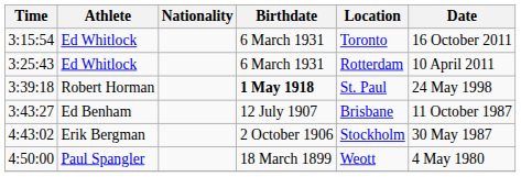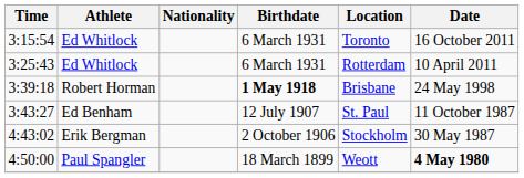 <table class="wikitable">
 <tr>
 <th>Time</th>
 <th>Athlete</th>
 <th>Nationality</th>
 <th>Birthdate</th>
 <th>Location</th>
 <th>Date</th>
 </tr>
 <tr>
 <td>3:15:54</td>
 <td><a href='#'>Ed Whitlock</a></td>
 <td></td>
 <td>6 March 1931</td>
 <td><a href='#'>Toronto</a></td>
 <td>16 October 2011</td>
 </tr>
 <tr>
 <td>3:25:43</td>
 <td><a href='#'>Ed Whitlock</a></td>
 <td></td>
 <td>6 March 1931</td>
 <td><a href='#'>Rotterdam</a></td>
 <td>10 April 2011</td>
 </tr>
 <tr>
 <td>3:39:18</td>
 <td>Robert Horman</td>
 <td></td>
 <td><strong>1 May 1918</strong></td>
-<td><a href='#'>St. Paul</a></td>
+<td><a href='#'>Brisbane</a></td>
 <td>24 May 1998</td>
 </tr>
 <tr>
 <td>3:43:27</td>
 <td>Ed Benham</td>
 <td></td>
 <td>12 July 1907</td>
-<td><a href='#'>Brisbane</a></td>
+<td><a href='#'>St. Paul</a></td>
 <td>11 October 1987</td>
 </tr>
 <tr>
 <td>4:43:02</td>
 <td>Erik Bergman</td>
 <td></td>
 <td>2 October 1906</td>
 <td><a href='#'>Stockholm</a></td>
 <td>30 May 1987</td>
 </tr>
 <tr>
 <td>4:50:00</td>
 <td><a href='#'>Paul Spangler</a></td>
 <td></td>
 <td>18 March 1899</td>
 <td><a href='#'>Weott</a></td>
-<td>4 May 1980</td>
+<td><strong>4 May 1980</strong></td>
 </tr>
 <tr>
 </tr>
 </table>
